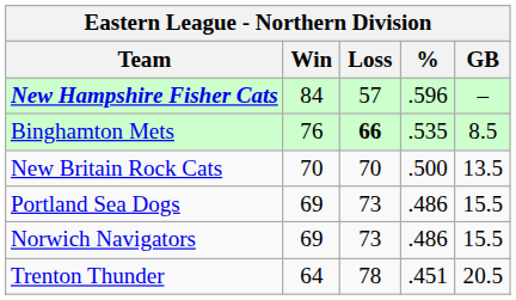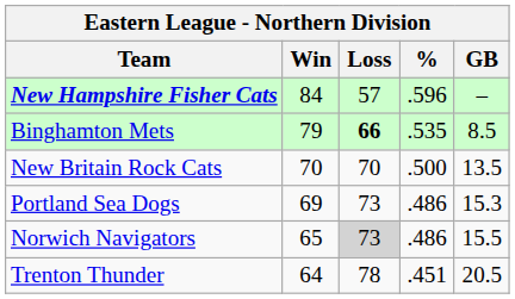 <table class="wikitable">
 <tr>
 <th colspan="5">Eastern League - Northern Division</th>
 </tr>
 <tr>
 <th width="55%">Team</th>
 <th>Win</th>
 <th>Loss</th>
 <th>%</th>
 <th>GB</th>
 </tr>
 <tr align=center bgcolor="#CCFFCC">
 <td align=left><strong><em><a href='#'>New Hampshire Fisher Cats</a></em></strong></td>
 <td>84</td>
 <td>57</td>
 <td>.596</td>
 <td>–</td>
 </tr>
 <tr align=center bgcolor="#CCFFCC">
 <td align=left><a href='#'>Binghamton Mets</a></td>
-<td>76</td>
+<td>79</td>
 <td><strong>66</strong></td>
 <td>.535</td>
 <td>8.5</td>
 </tr>
 <tr align=center>
 <td align=left><a href='#'>New Britain Rock Cats</a></td>
 <td>70</td>
 <td>70</td>
 <td>.500</td>
 <td>13.5</td>
 </tr>
 <tr align=center>
 <td align=left><a href='#'>Portland Sea Dogs</a></td>
 <td>69</td>
 <td>73</td>
 <td>.486</td>
-<td>15.5</td>
+<td>15.3</td>
 </tr>
 <tr align=center>
 <td align=left><a href='#'>Norwich Navigators</a></td>
-<td>69</td>
-<td>73</td>
+<td>65</td>
+<td style="background: lightgrey;">73</td>
 <td>.486</td>
 <td>15.5</td>
 </tr>
 <tr align=center>
 <td align=left><a href='#'>Trenton Thunder</a></td>
 <td>64</td>
 <td>78</td>
 <td>.451</td>
 <td>20.5</td>
 </tr>
 </table>
